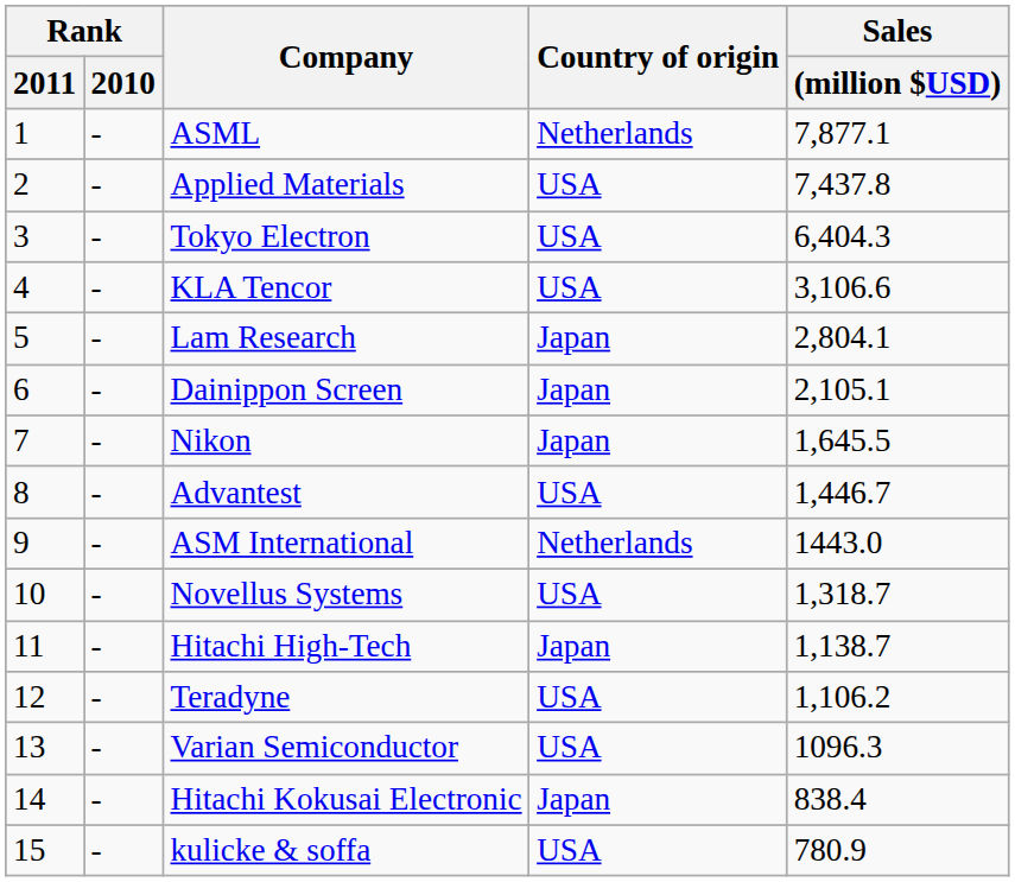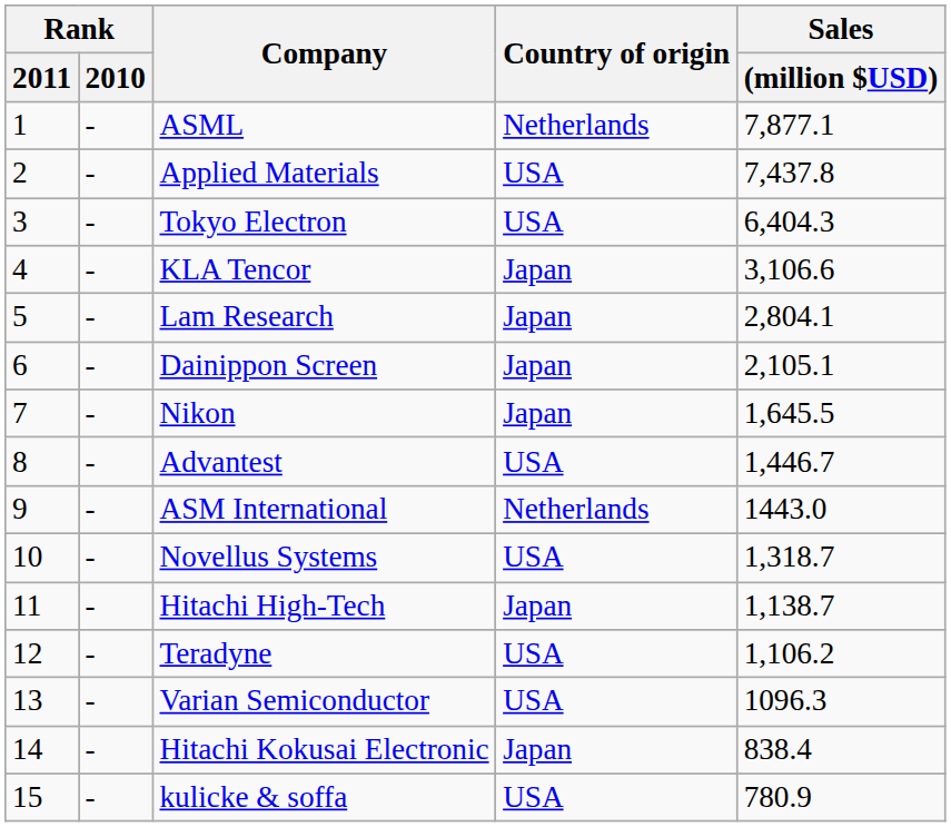 <table class="wikitable" style="text-align=left;">
 <tr>
 <th Colspan="2">Rank</th>
 <th Rowspan="2">Company</th>
 <th Rowspan="2">Country of origin</th>
 <th>Sales</th>
 </tr>
 <tr>
 <th>2011</th>
 <th>2010</th>
 <th>(million $<a href='#'>USD</a>)</th>
 </tr>
 <tr>
 <td>1</td>
 <td>-</td>
 <td><a href='#'>ASML</a></td>
 <td><a href='#'>Netherlands</a></td>
 <td>7,877.1</td>
 </tr>
 <tr>
 <td>2</td>
 <td>-</td>
 <td><a href='#'>Applied Materials</a></td>
 <td><a href='#'>USA</a></td>
 <td>7,437.8</td>
 </tr>
 <tr>
 <td>3</td>
 <td>-</td>
 <td><a href='#'>Tokyo Electron</a></td>
 <td><a href='#'>USA</a></td>
 <td>6,404.3</td>
 </tr>
 <tr>
 <td>4</td>
 <td>-</td>
 <td><a href='#'>KLA Tencor</a></td>
-<td><a href='#'>USA</a></td>
+<td><a href='#'>Japan</a></td>
 <td>3,106.6</td>
 </tr>
 <tr>
 <td>5</td>
 <td>-</td>
 <td><a href='#'>Lam Research</a></td>
 <td><a href='#'>Japan</a></td>
 <td>2,804.1</td>
 </tr>
 <tr>
 <td>6</td>
 <td>-</td>
 <td><a href='#'>Dainippon Screen</a></td>
 <td><a href='#'>Japan</a></td>
 <td>2,105.1</td>
 </tr>
 <tr>
 <td>7</td>
 <td>-</td>
 <td><a href='#'>Nikon</a></td>
 <td><a href='#'>Japan</a></td>
 <td>1,645.5</td>
 </tr>
 <tr>
 <td>8</td>
 <td>-</td>
 <td><a href='#'>Advantest</a></td>
 <td><a href='#'>USA</a></td>
 <td>1,446.7</td>
 </tr>
 <tr>
 <td>9</td>
 <td>-</td>
 <td><a href='#'>ASM International</a></td>
 <td><a href='#'>Netherlands</a></td>
 <td>1443.0</td>
 </tr>
 <tr>
 <td>10</td>
 <td>-</td>
 <td><a href='#'>Novellus Systems</a></td>
 <td><a href='#'>USA</a></td>
 <td>1,318.7</td>
 </tr>
 <tr>
 <td>11</td>
 <td>-</td>
 <td><a href='#'>Hitachi High-Tech</a></td>
 <td><a href='#'>Japan</a></td>
 <td>1,138.7</td>
 </tr>
 <tr>
 <td>12</td>
 <td>-</td>
 <td><a href='#'>Teradyne</a></td>
 <td><a href='#'>USA</a></td>
 <td>1,106.2</td>
 </tr>
 <tr>
 <td>13</td>
 <td>-</td>
 <td><a href='#'>Varian Semiconductor</a></td>
 <td><a href='#'>USA</a></td>
 <td>1096.3</td>
 </tr>
 <tr>
 <td>14</td>
 <td>-</td>
 <td><a href='#'>Hitachi Kokusai Electronic</a></td>
 <td><a href='#'>Japan</a></td>
 <td>838.4</td>
 </tr>
 <tr>
 <td>15</td>
 <td>-</td>
 <td><a href='#'>kulicke & soffa</a></td>
 <td><a href='#'>USA</a></td>
 <td>780.9</td>
 </tr>
 </table>
